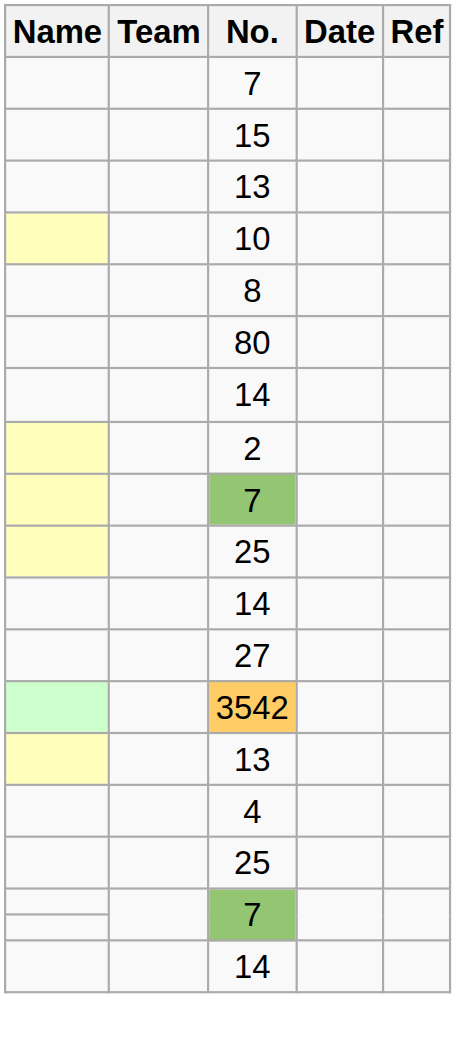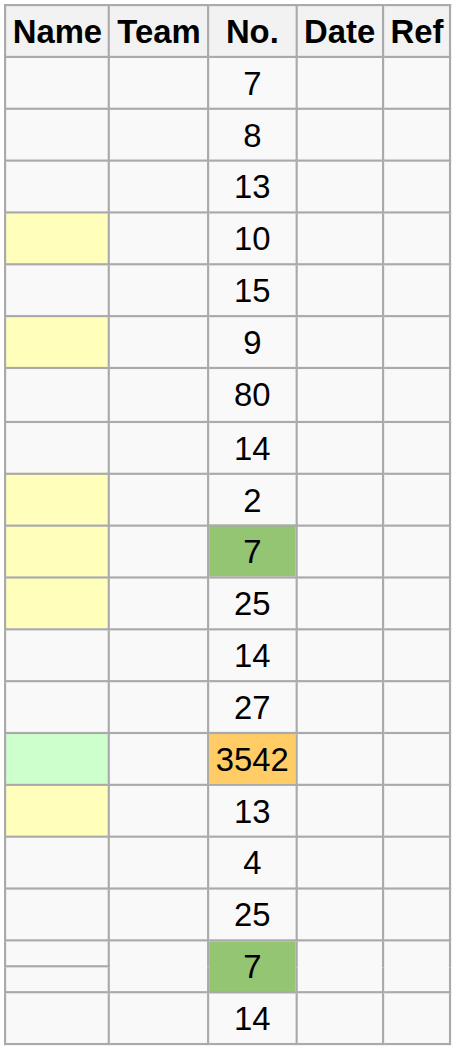 <table class="wikitable sortable" style="font-size: 95%;text-align: center;">
 <tr>
 <th>Name</th>
 <th>Team</th>
 <th>No.</th>
 <th>Date</th>
 <th class="unsortable">Ref</th>
 </tr>
 <tr>
 <td></td>
 <td></td>
 <td>7</td>
 <td></td>
 <td></td>
 </tr>
 <tr>
 <td></td>
 <td></td>
-<td>15</td>
+<td>8</td>
 <td></td>
 <td></td>
 </tr>
 <tr>
 <td></td>
 <td></td>
 <td>13</td>
 <td></td>
 <td></td>
 </tr>
 <tr>
 <td style="background:#ffb;"></td>
 <td></td>
 <td>10</td>
 <td></td>
 <td></td>
 </tr>
 <tr>
 <td></td>
 <td></td>
-<td>8</td>
+<td>15</td>
+<td></td>
+<td></td>
+</tr>
+<tr>
+<td style="background:#ffb;"></td>
+<td></td>
+<td>9</td>
 <td></td>
 <td></td>
 </tr>
 <tr>
 <td></td>
 <td></td>
 <td>80</td>
 <td></td>
 </tr>
 <tr>
 <td></td>
 <td></td>
 <td>14</td>
 <td></td>
 <td></td>
 </tr>
 <tr>
 <td style="background:#ffb;"></td>
 <td></td>
 <td>2</td>
 <td></td>
 <td></td>
 </tr>
 <tr>
 <td style="background:#ffb;"></td>
 <td></td>
 <td style="background:#93c572;">7</td>
 <td></td>
 <td></td>
 </tr>
 <tr>
 <td style="background:#ffb;"></td>
 <td></td>
 <td>25</td>
 <td></td>
 <td></td>
 </tr>
 <tr>
 <td></td>
 <td></td>
 <td>14</td>
 <td></td>
 <td></td>
 </tr>
 <tr>
 <td></td>
 <td></td>
 <td>27</td>
 <td></td>
 <td></td>
 </tr>
 <tr>
 <td style="background:#cfc;"></td>
 <td></td>
 <td style="background:#fc6;">3542</td>
 <td></td>
 <td></td>
 </tr>
 <tr>
 <td style="background:#ffb;"></td>
 <td></td>
 <td>13</td>
 <td></td>
 <td></td>
 </tr>
 <tr>
 <td></td>
 <td></td>
 <td>4</td>
 <td></td>
 <td></td>
 </tr>
 <tr>
 <td></td>
 <td></td>
 <td>25</td>
 <td></td>
 <td></td>
 </tr>
 <tr>
 <td></td>
 <td rowspan="2"></td>
 <td rowspan="2" style="background:#93c572;">7</td>
 <td rowspan="2"></td>
 <td rowspan="2"></td>
 </tr>
 <tr>
 <td></td>
 </tr>
 <tr>
 <td></td>
 <td></td>
 <td>14</td>
 <td></td>
 <td></td>
 </tr>
 </table>
